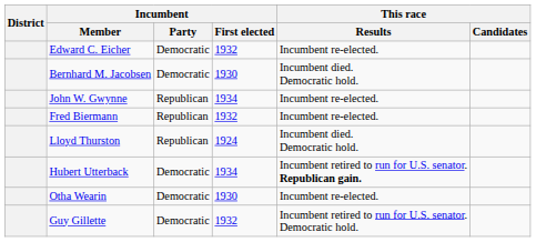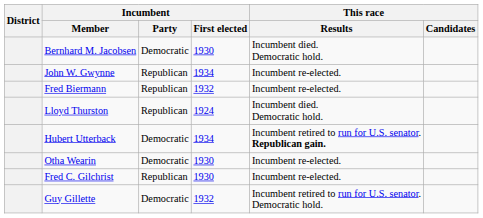 <table class=wikitable>
 <tr>
 <th rowspan=2>District</th>
 <th colspan=3>Incumbent</th>
 <th colspan=2>This race</th>
 </tr>
 <tr>
 <th>Member</th>
 <th>Party</th>
 <th>First elected</th>
 <th>Results</th>
 <th>Candidates</th>
-</tr>
-<tr>
-<th></th>
-<td><a href='#'>Edward C. Eicher</a></td>
-<td>Democratic</td>
-<td><a href='#'>1932</a></td>
-<td>Incumbent re-elected.</td>
-<td nowrap></td>
 </tr>
 <tr>
 <th></th>
 <td><a href='#'>Bernhard M. Jacobsen</a></td>
 <td>Democratic</td>
 <td><a href='#'>1930</a></td>
 <td>Incumbent died.<br>Democratic hold.</td>
 <td nowrap></td>
 </tr>
 <tr>
 <th></th>
 <td><a href='#'>John W. Gwynne</a></td>
 <td>Republican</td>
 <td><a href='#'>1934</a></td>
 <td>Incumbent re-elected.</td>
 <td nowrap></td>
 </tr>
 <tr>
 <th></th>
 <td><a href='#'>Fred Biermann</a></td>
 <td>Republican</td>
 <td><a href='#'>1932</a></td>
 <td>Incumbent re-elected.</td>
 <td nowrap></td>
 </tr>
 <tr>
 <th></th>
 <td><a href='#'>Lloyd Thurston</a></td>
 <td>Republican</td>
 <td><a href='#'>1924</a></td>
 <td>Incumbent died.<br>Democratic hold.</td>
 <td nowrap></td>
 </tr>
 <tr>
 <th></th>
 <td><a href='#'>Hubert Utterback</a></td>
 <td>Democratic</td>
 <td><a href='#'>1934</a></td>
 <td>Incumbent retired to <a href='#'>run for U.S. senator</a>.<br><strong>Republican gain.</strong></td>
 <td nowrap></td>
 </tr>
 <tr>
 <th></th>
 <td><a href='#'>Otha Wearin</a></td>
 <td>Democratic</td>
 <td><a href='#'>1930</a></td>
 <td>Incumbent re-elected.</td>
 <td nowrap></td>
 </tr>
 <tr>
 <th></th>
+<td><a href='#'>Fred C. Gilchrist</a></td>
+<td>Republican</td>
+<td><a href='#'>1930</a></td>
+<td>Incumbent re-elected.</td>
+<td nowrap></td>
+</tr>
+<tr>
+<th></th>
 <td><a href='#'>Guy Gillette</a></td>
 <td>Democratic</td>
 <td><a href='#'>1932</a></td>
 <td>Incumbent retired to <a href='#'>run for U.S. senator</a>.<br>Democratic hold.</td>
 <td nowrap></td>
 </tr>
 </table>
